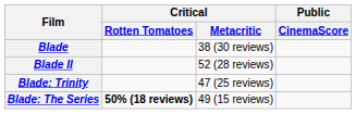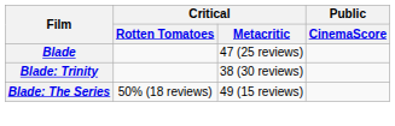 <table class="wikitable plainrowheaders sortable" style="text-align: center;">
 <tr>
 <th scope="col" rowspan="2" class="unsortable">Film</th>
 <th scope="col" colspan="2">Critical</th>
 <th scope="col">Public</th>
 </tr>
 <tr>
 <th scope="col"><a href='#'>Rotten Tomatoes</a></th>
 <th scope="col"><a href='#'>Metacritic</a></th>
 <th scope="col" class="unsortable"><a href='#'>CinemaScore</a></th>
 </tr>
 <tr>
 <th scope="row"><em><a href='#'>Blade</a></em></th>
 <td></td>
-<td>38 (30 reviews)</td>
-<td></td>
-</tr>
-<tr>
-<th scope="row"><em><a href='#'>Blade II</a></em></th>
-<td></td>
-<td>52 (28 reviews)</td>
+<td>47 (25 reviews)</td>
 <td></td>
 </tr>
 <tr>
 <th scope="row"><em><a href='#'>Blade: Trinity</a></em></th>
 <td></td>
-<td>47 (25 reviews)</td>
+<td>38 (30 reviews)</td>
 <td></td>
 </tr>
 <tr>
 <th scope="row"><em><a href='#'>Blade: The Series</a></em></th>
-<td><strong>50% (18 reviews)</strong></td>
+<td>50% (18 reviews)</td>
 <td>49 (15 reviews)</td>
 <td></td>
 </tr>
 </table>
